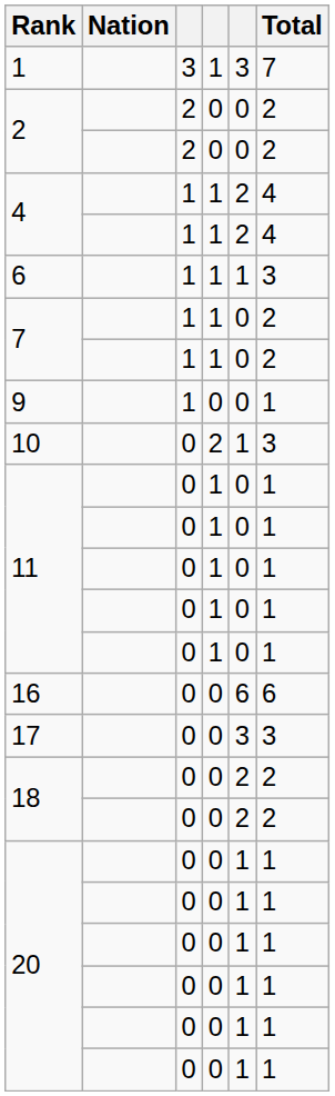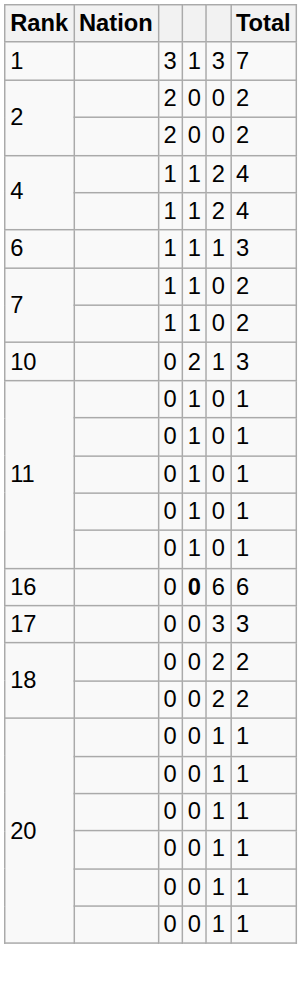 <table class=wikitable>
 <tr>
 <th>Rank</th>
 <th>Nation</th>
 <th></th>
 <th></th>
 <th></th>
 <th>Total</th>
 </tr>
 <tr>
 <td>1</td>
 <td></td>
 <td>3</td>
 <td>1</td>
 <td>3</td>
 <td>7</td>
 </tr>
 <tr>
 <td rowspan=2>2</td>
 <td></td>
 <td>2</td>
 <td>0</td>
 <td>0</td>
 <td>2</td>
 </tr>
 <tr>
 <td></td>
 <td>2</td>
 <td>0</td>
 <td>0</td>
 <td>2</td>
 </tr>
 <tr>
 <td rowspan=2>4</td>
 <td></td>
 <td>1</td>
 <td>1</td>
 <td>2</td>
 <td>4</td>
 </tr>
 <tr>
 <td></td>
 <td>1</td>
 <td>1</td>
 <td>2</td>
 <td>4</td>
 </tr>
 <tr>
 <td>6</td>
 <td></td>
 <td>1</td>
 <td>1</td>
 <td>1</td>
 <td>3</td>
 </tr>
 <tr>
 <td rowspan=2>7</td>
 <td></td>
 <td>1</td>
 <td>1</td>
 <td>0</td>
 <td>2</td>
 </tr>
 <tr>
 <td></td>
 <td>1</td>
 <td>1</td>
 <td>0</td>
 <td>2</td>
 </tr>
 <tr>
-<td>9</td>
-<td></td>
-<td>1</td>
-<td>0</td>
-<td>0</td>
-<td>1</td>
-</tr>
-<tr>
 <td>10</td>
 <td></td>
 <td>0</td>
 <td>2</td>
 <td>1</td>
 <td>3</td>
 </tr>
 <tr>
 <td rowspan=5>11</td>
 <td></td>
 <td>0</td>
 <td>1</td>
 <td>0</td>
 <td>1</td>
 </tr>
 <tr>
 <td></td>
 <td>0</td>
 <td>1</td>
 <td>0</td>
 <td>1</td>
 </tr>
 <tr>
 <td></td>
 <td>0</td>
 <td>1</td>
 <td>0</td>
 <td>1</td>
 </tr>
 <tr>
 <td></td>
 <td>0</td>
 <td>1</td>
 <td>0</td>
 <td>1</td>
 </tr>
 <tr>
 <td></td>
 <td>0</td>
 <td>1</td>
 <td>0</td>
 <td>1</td>
 </tr>
 <tr>
 <td>16</td>
 <td></td>
 <td>0</td>
-<td>0</td>
+<td><strong>0</strong></td>
 <td>6</td>
 <td>6</td>
 </tr>
 <tr>
 <td>17</td>
 <td></td>
 <td>0</td>
 <td>0</td>
 <td>3</td>
 <td>3</td>
 </tr>
 <tr>
 <td rowspan=2>18</td>
 <td></td>
 <td>0</td>
 <td>0</td>
 <td>2</td>
 <td>2</td>
 </tr>
 <tr>
 <td></td>
 <td>0</td>
 <td>0</td>
 <td>2</td>
 <td>2</td>
 </tr>
 <tr>
 <td rowspan=6>20</td>
 <td></td>
 <td>0</td>
 <td>0</td>
 <td>1</td>
 <td>1</td>
 </tr>
 <tr>
 <td></td>
 <td>0</td>
 <td>0</td>
 <td>1</td>
 <td>1</td>
 </tr>
 <tr>
 <td></td>
 <td>0</td>
 <td>0</td>
 <td>1</td>
 <td>1</td>
 </tr>
 <tr>
 <td></td>
 <td>0</td>
 <td>0</td>
 <td>1</td>
 <td>1</td>
 </tr>
 <tr>
 <td></td>
 <td>0</td>
 <td>0</td>
 <td>1</td>
 <td>1</td>
 </tr>
 <tr>
 <td></td>
 <td>0</td>
 <td>0</td>
 <td>1</td>
 <td>1</td>
 </tr>
 </table>
